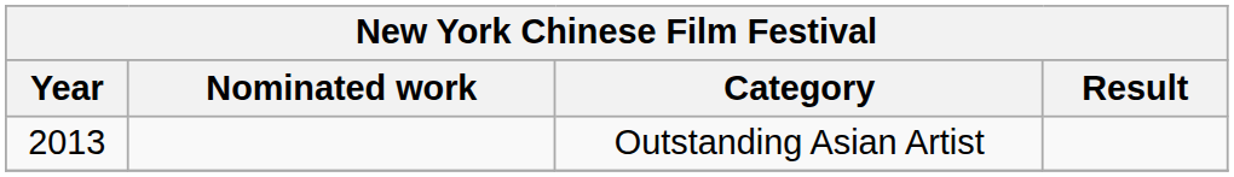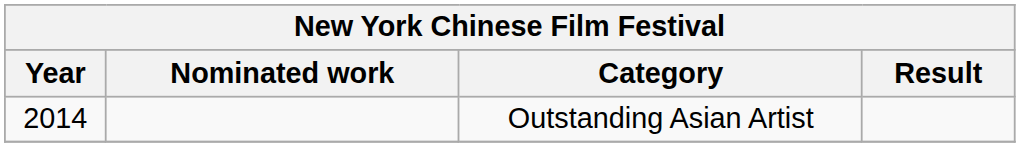 <table width="90%" class="wikitable">
 <tr>
 <th colspan="4" align="center">New York Chinese Film Festival</th>
 </tr>
 <tr>
 <th width="10%">Year</th>
 <th width="35%">Nominated work</th>
 <th width="40%">Category</th>
 <th width="15%">Result</th>
 </tr>
 <tr>
-<td align="center">2013</td>
+<td align="center">2014</td>
 <td align="center"></td>
 <td align="center">Outstanding Asian Artist</td>
 <td></td>
 </tr>
 <tr>
 </tr>
 </table>
